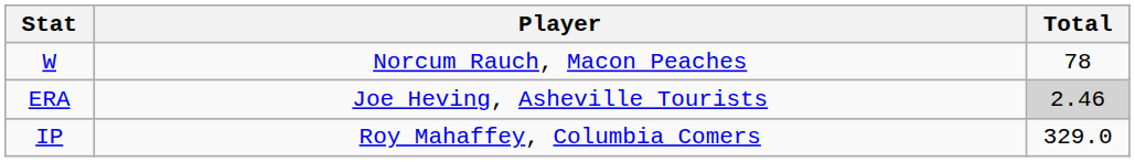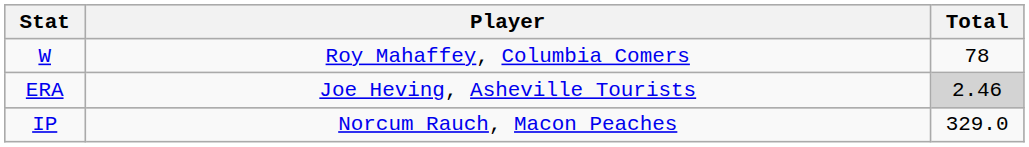 <table class="wikitable" width="40%" style="text-align:center;">
 <tr>
 <th width="5%">Stat</th>
 <th width="60%">Player</th>
 <th width="5%">Total</th>
 </tr>
 <tr>
 <td><a href='#'>W</a></td>
-<td><a href='#'>Norcum Rauch</a>, <a href='#'>Macon Peaches</a></td>
+<td><a href='#'>Roy Mahaffey</a>, <a href='#'>Columbia Comers</a></td>
 <td>78</td>
 </tr>
 <tr>
 <td><a href='#'>ERA</a></td>
 <td><a href='#'>Joe Heving</a>, <a href='#'>Asheville Tourists</a></td>
 <td style="background: lightgrey;">2.46</td>
 </tr>
 <tr>
 <td><a href='#'>IP</a></td>
-<td><a href='#'>Roy Mahaffey</a>, <a href='#'>Columbia Comers</a></td>
+<td><a href='#'>Norcum Rauch</a>, <a href='#'>Macon Peaches</a></td>
 <td>329.0</td>
 </tr>
 </table>
